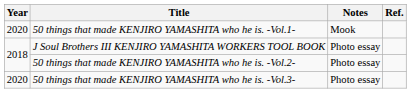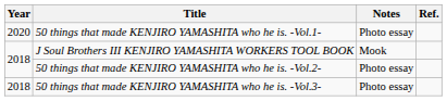 <table class="wikitable">
 <tr>
 <th>Year</th>
 <th>Title</th>
 <th>Notes</th>
 <th>Ref.</th>
 </tr>
 <tr>
 <td>2020</td>
 <td><em>50 things that made KENJIRO YAMASHITA who he is. -Vol.1-</em></td>
-<td>Mook</td>
+<td>Photo essay</td>
 <td></td>
 </tr>
 <tr>
 <td rowspan="2">2018</td>
 <td><em>J Soul Brothers III KENJIRO YAMASHITA WORKERS TOOL BOOK</em></td>
-<td>Photo essay</td>
+<td>Mook</td>
 <td></td>
 </tr>
 <tr>
 <td><em>50 things that made KENJIRO YAMASHITA who he is. -Vol.2-</em></td>
 <td>Photo essay</td>
 <td></td>
 </tr>
 <tr>
-<td>2020</td>
+<td>2018</td>
 <td><em>50 things that made KENJIRO YAMASHITA who he is. -Vol.3-</em></td>
 <td>Photo essay</td>
 <td></td>
 </tr>
 </table>
